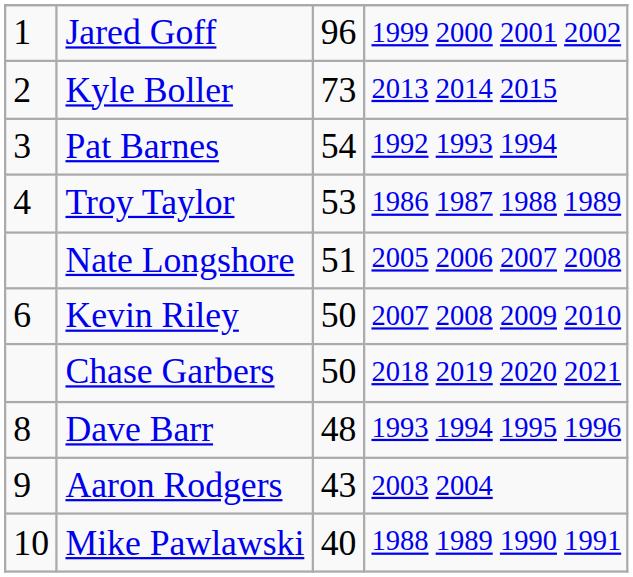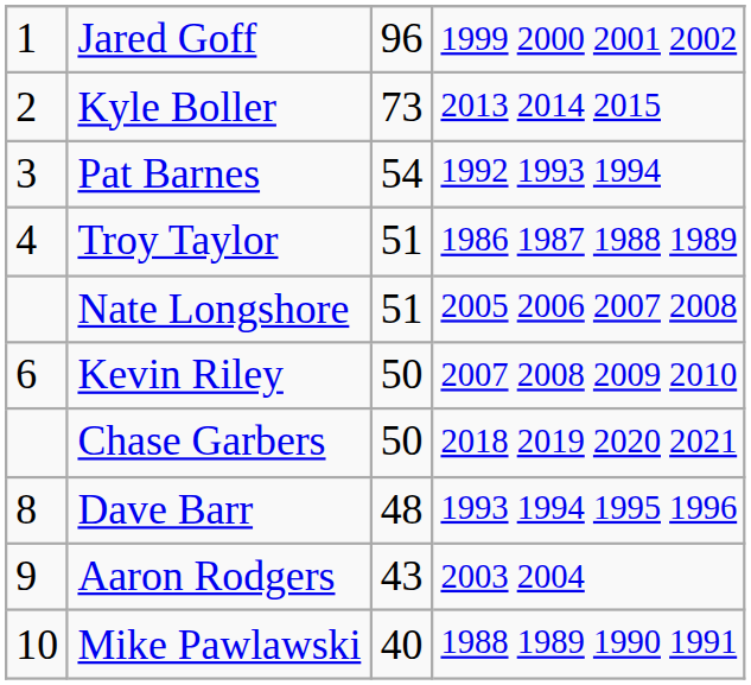 <table class="wikitable">
 <tr>
 </tr>
 <tr>
 <td>1</td>
 <td><a href='#'>Jared Goff</a></td>
 <td>96</td>
 <td style="font-size:80%;"><a href='#'>1999</a> <a href='#'>2000</a> <a href='#'>2001</a> <a href='#'>2002</a></td>
 </tr>
 <tr>
 <td>2</td>
 <td><a href='#'>Kyle Boller</a></td>
 <td>73</td>
 <td style="font-size:80%;"><a href='#'>2013</a> <a href='#'>2014</a> <a href='#'>2015</a></td>
 </tr>
 <tr>
 <td>3</td>
 <td><a href='#'>Pat Barnes</a></td>
 <td>54</td>
 <td style="font-size:80%;"><a href='#'>1992</a> <a href='#'>1993</a> <a href='#'>1994</a></td>
 </tr>
 <tr>
 <td>4</td>
 <td><a href='#'>Troy Taylor</a></td>
-<td>53</td>
+<td>51</td>
 <td style="font-size:80%;"><a href='#'>1986</a> <a href='#'>1987</a> <a href='#'>1988</a> <a href='#'>1989</a></td>
 </tr>
 <tr>
 <td></td>
 <td><a href='#'>Nate Longshore</a></td>
 <td>51</td>
 <td style="font-size:80%;"><a href='#'>2005</a> <a href='#'>2006</a> <a href='#'>2007</a> <a href='#'>2008</a></td>
 </tr>
 <tr>
 <td>6</td>
 <td><a href='#'>Kevin Riley</a></td>
 <td>50</td>
 <td style="font-size:80%;"><a href='#'>2007</a> <a href='#'>2008</a> <a href='#'>2009</a> <a href='#'>2010</a></td>
 </tr>
 <tr>
 <td></td>
 <td><a href='#'>Chase Garbers</a></td>
 <td>50</td>
 <td style="font-size:80%;"><a href='#'>2018</a> <a href='#'>2019</a> <a href='#'>2020</a> <a href='#'>2021</a></td>
 </tr>
 <tr>
 <td>8</td>
 <td><a href='#'>Dave Barr</a></td>
 <td>48</td>
 <td style="font-size:80%;"><a href='#'>1993</a> <a href='#'>1994</a> <a href='#'>1995</a> <a href='#'>1996</a></td>
 </tr>
 <tr>
 <td>9</td>
 <td><a href='#'>Aaron Rodgers</a></td>
 <td>43</td>
 <td style="font-size:80%;"><a href='#'>2003</a> <a href='#'>2004</a></td>
 </tr>
 <tr>
 <td>10</td>
 <td><a href='#'>Mike Pawlawski</a></td>
 <td>40</td>
 <td style="font-size:80%;"><a href='#'>1988</a> <a href='#'>1989</a> <a href='#'>1990</a> <a href='#'>1991</a></td>
 </tr>
 </table>
